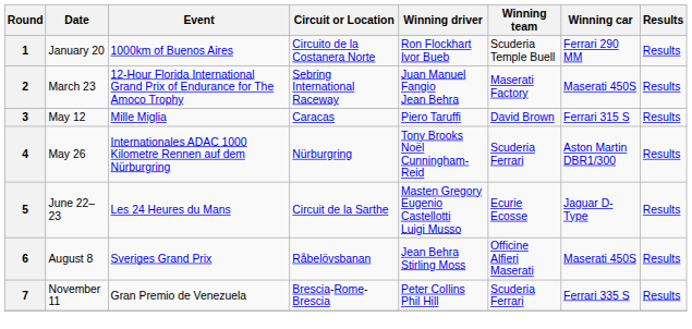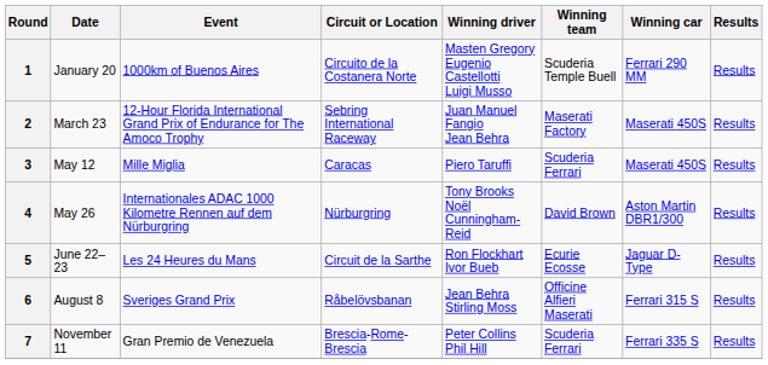 <table class="wikitable" style="font-size: 90%;">
 <tr>
 <th>Round</th>
 <th>Date</th>
 <th>Event</th>
 <th>Circuit or Location</th>
 <th>Winning driver</th>
 <th>Winning team</th>
 <th>Winning car</th>
 <th>Results</th>
 </tr>
 <tr>
 <th>1</th>
 <td>January 20</td>
 <td> <a href='#'>1000km of Buenos Aires</a></td>
 <td><a href='#'>Circuito de la Costanera Norte</a></td>
-<td> <a href='#'>Ron Flockhart</a><br> <a href='#'>Ivor Bueb</a></td>
+<td> <a href='#'>Masten Gregory</a><br> <a href='#'>Eugenio Castellotti</a><br> <a href='#'>Luigi Musso</a></td>
 <td> Scuderia Temple Buell</td>
 <td> <a href='#'>Ferrari 290 MM</a></td>
 <td><a href='#'>Results</a></td>
 </tr>
 <tr>
 <th>2</th>
 <td>March 23</td>
 <td> <a href='#'>12-Hour Florida International Grand Prix of Endurance for The Amoco Trophy</a></td>
 <td><a href='#'>Sebring International Raceway</a></td>
 <td> <a href='#'>Juan Manuel Fangio</a><br> <a href='#'>Jean Behra</a></td>
 <td> <a href='#'>Maserati Factory</a></td>
 <td> <a href='#'>Maserati 450S</a></td>
 <td><a href='#'>Results</a></td>
 </tr>
 <tr>
 <th>3</th>
 <td>May 12</td>
 <td> <a href='#'>Mille Miglia</a></td>
 <td><a href='#'>Caracas</a></td>
 <td> <a href='#'>Piero Taruffi</a></td>
-<td> <a href='#'>David Brown</a></td>
-<td> <a href='#'>Ferrari 315 S</a></td>
+<td> <a href='#'>Scuderia Ferrari</a></td>
+<td> <a href='#'>Maserati 450S</a></td>
 <td><a href='#'>Results</a></td>
 </tr>
 <tr>
 <th>4</th>
 <td>May 26</td>
 <td> <a href='#'>Internationales ADAC 1000 Kilometre Rennen auf dem Nürburgring</a></td>
 <td><a href='#'>Nürburgring</a></td>
 <td> <a href='#'>Tony Brooks</a><br> <a href='#'>Noël Cunningham-Reid</a></td>
-<td> <a href='#'>Scuderia Ferrari</a></td>
+<td> <a href='#'>David Brown</a></td>
 <td> <a href='#'>Aston Martin DBR1/300</a></td>
 <td><a href='#'>Results</a></td>
 </tr>
 <tr>
 <th>5</th>
 <td>June 22–23</td>
 <td> <a href='#'>Les 24 Heures du Mans</a></td>
 <td><a href='#'>Circuit de la Sarthe</a></td>
-<td> <a href='#'>Masten Gregory</a><br> <a href='#'>Eugenio Castellotti</a><br> <a href='#'>Luigi Musso</a></td>
+<td> <a href='#'>Ron Flockhart</a><br> <a href='#'>Ivor Bueb</a></td>
 <td> <a href='#'>Ecurie Ecosse</a></td>
 <td> <a href='#'>Jaguar D-Type</a></td>
 <td><a href='#'>Results</a></td>
 </tr>
 <tr>
 <th>6</th>
 <td>August 8</td>
 <td> <a href='#'>Sveriges Grand Prix</a></td>
 <td><a href='#'>Råbelövsbanan</a></td>
 <td> <a href='#'>Jean Behra</a><br> <a href='#'>Stirling Moss</a></td>
 <td> <a href='#'>Officine Alfieri Maserati</a></td>
-<td> <a href='#'>Maserati 450S</a></td>
+<td> <a href='#'>Ferrari 315 S</a></td>
 <td><a href='#'>Results</a></td>
 </tr>
 <tr>
 <th>7</th>
 <td>November 11</td>
 <td> Gran Premio de Venezuela</td>
 <td><a href='#'>Brescia</a>-<a href='#'>Rome</a>-<a href='#'>Brescia</a></td>
 <td> <a href='#'>Peter Collins</a><br> <a href='#'>Phil Hill</a></td>
 <td> <a href='#'>Scuderia Ferrari</a></td>
 <td> <a href='#'>Ferrari 335 S</a></td>
 <td><a href='#'>Results</a></td>
 </tr>
 <tr>
 </tr>
 </table>
